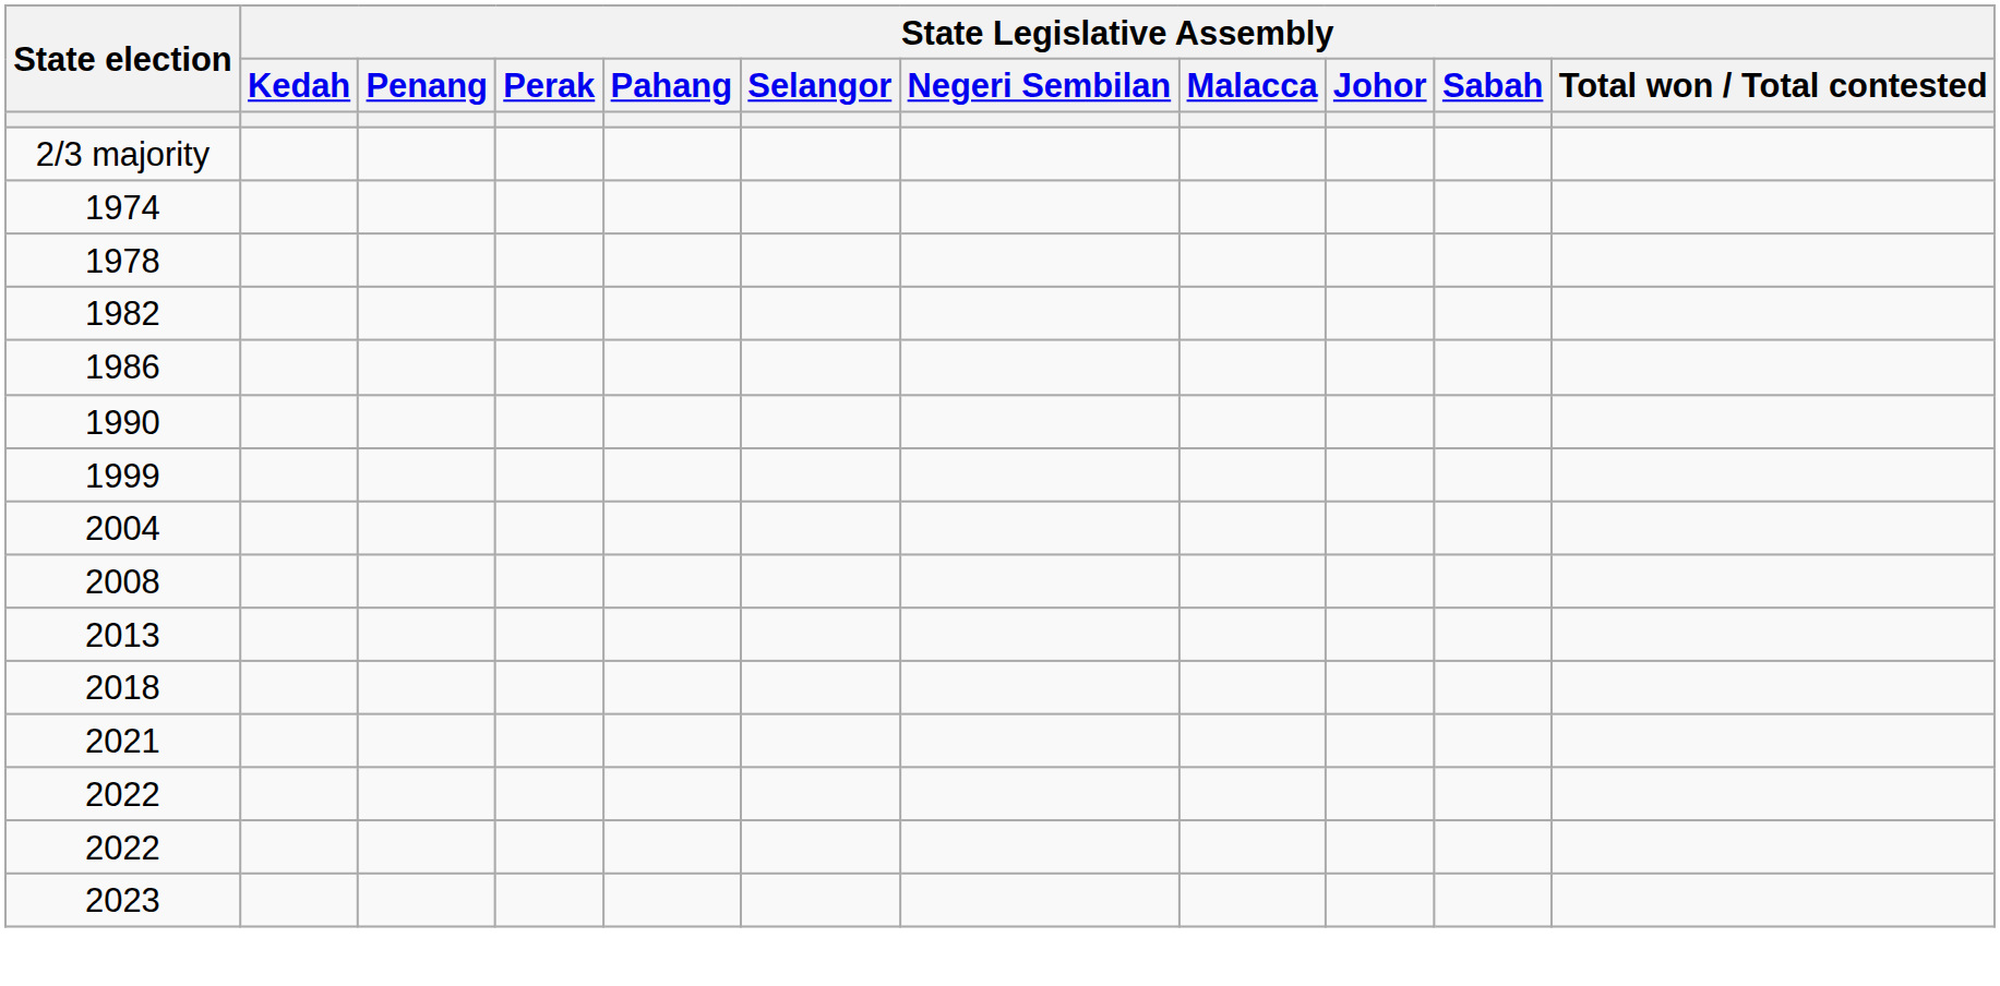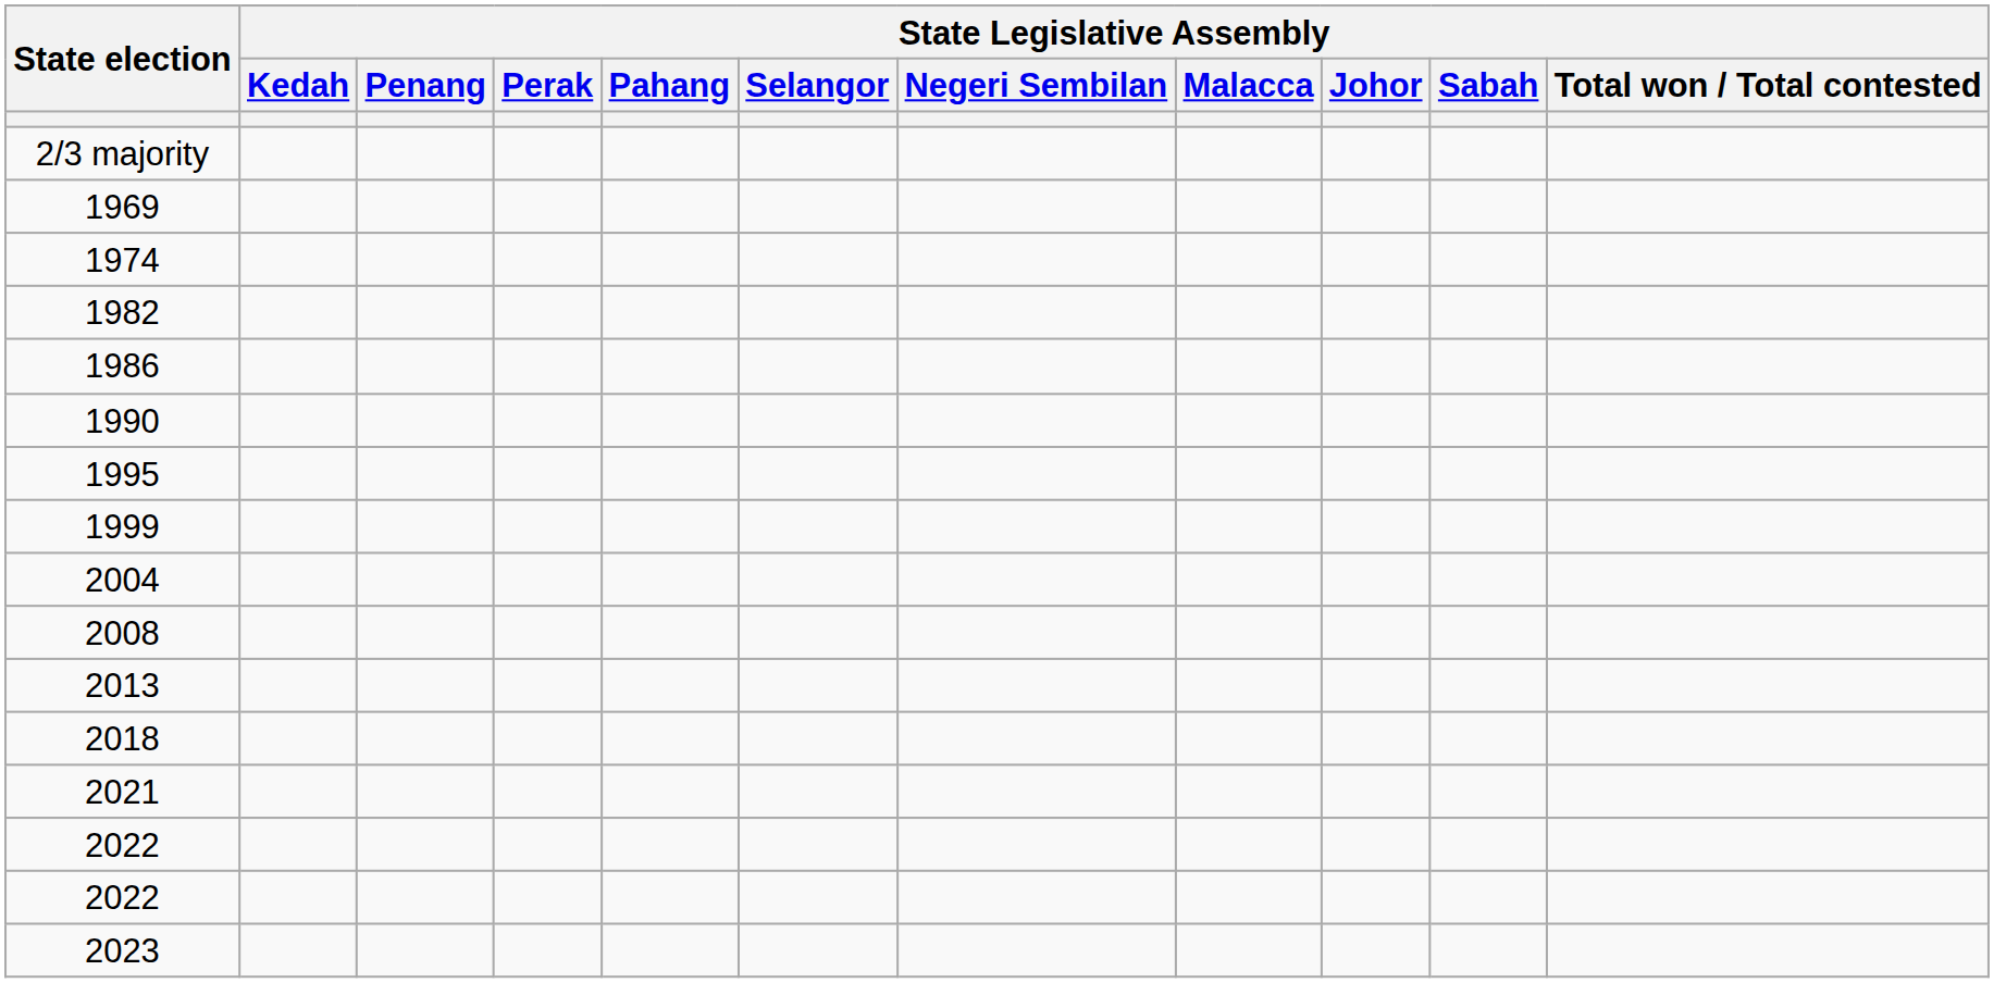 <table class="wikitable sortable" style="text-align:center; font-size:95%">
 <tr>
 <th rowspan="2">State election</th>
 <th colspan="10">State Legislative Assembly</th>
 </tr>
 <tr>
 <th><a href='#'>Kedah</a></th>
 <th><a href='#'>Penang</a></th>
 <th><a href='#'>Perak</a></th>
 <th><a href='#'>Pahang</a></th>
 <th><a href='#'>Selangor</a></th>
 <th><a href='#'>Negeri Sembilan</a></th>
 <th><a href='#'>Malacca</a></th>
 <th><a href='#'>Johor</a></th>
 <th><a href='#'>Sabah</a></th>
 <th>Total won / Total contested</th>
 </tr>
 <tr>
 <th></th>
 <th></th>
 <th></th>
 <th></th>
 <th></th>
 <th></th>
 <th></th>
 <th></th>
 <th></th>
 <th></th>
 <th></th>
 </tr>
 <tr>
 <td>2/3 majority</td>
 <td></td>
 <td></td>
 <td></td>
 <td></td>
 <td></td>
 <td></td>
 <td></td>
 <td></td>
 <td></td>
 <td></td>
 </tr>
 <tr>
-<td>1974</td>
+<td>1969</td>
 <td></td>
 <td></td>
 <td></td>
 <td></td>
 <td></td>
 <td></td>
 <td></td>
 <td></td>
 <td></td>
 <td></td>
 </tr>
 <tr>
-<td>1978</td>
+<td>1974</td>
 <td></td>
 <td></td>
 <td></td>
 <td></td>
 <td></td>
 <td></td>
 <td></td>
 <td></td>
 <td></td>
 <td></td>
 </tr>
 <tr>
 <td>1982</td>
 <td></td>
 <td></td>
 <td></td>
 <td></td>
 <td></td>
 <td></td>
 <td></td>
 <td></td>
 <td></td>
 <td></td>
 </tr>
 <tr>
 <td>1986</td>
 <td></td>
 <td></td>
 <td></td>
 <td></td>
 <td></td>
 <td></td>
 <td></td>
 <td></td>
 <td></td>
 <td></td>
 </tr>
 <tr>
 <td>1990</td>
+<td></td>
+<td></td>
+<td></td>
+<td></td>
+<td></td>
+<td></td>
+<td></td>
+<td></td>
+<td></td>
+<td></td>
+</tr>
+<tr>
+<td>1995</td>
 <td></td>
 <td></td>
 <td></td>
 <td></td>
 <td></td>
 <td></td>
 <td></td>
 <td></td>
 <td></td>
 <td></td>
 </tr>
 <tr>
 <td>1999</td>
 <td></td>
 <td></td>
 <td></td>
 <td></td>
 <td></td>
 <td></td>
 <td></td>
 <td></td>
 <td></td>
 <td></td>
 </tr>
 <tr>
 <td>2004</td>
 <td></td>
 <td></td>
 <td></td>
 <td></td>
 <td></td>
 <td></td>
 <td></td>
 <td></td>
 <td></td>
 <td></td>
 </tr>
 <tr>
 <td>2008</td>
 <td></td>
 <td></td>
 <td></td>
 <td></td>
 <td></td>
 <td></td>
 <td></td>
 <td></td>
 <td></td>
 <td></td>
 </tr>
 <tr>
 <td>2013</td>
 <td></td>
 <td></td>
 <td></td>
 <td></td>
 <td></td>
 <td></td>
 <td></td>
 <td></td>
 <td></td>
 <td></td>
 </tr>
 <tr>
 <td>2018</td>
 <td></td>
 <td></td>
 <td></td>
 <td></td>
 <td></td>
 <td></td>
 <td></td>
 <td></td>
 <td></td>
 <td></td>
 </tr>
 <tr>
 <td>2021</td>
 <td></td>
 <td></td>
 <td></td>
 <td></td>
 <td></td>
 <td></td>
 <td></td>
 <td></td>
 <td></td>
 <td></td>
 </tr>
 <tr>
 <td>2022</td>
 <td></td>
 <td></td>
 <td></td>
 <td></td>
 <td></td>
 <td></td>
 <td></td>
 <td></td>
 <td></td>
 <td></td>
 </tr>
 <tr>
 <td>2022</td>
 <td></td>
 <td></td>
 <td></td>
 <td></td>
 <td></td>
 <td></td>
 <td></td>
 <td></td>
 <td></td>
 <td></td>
 </tr>
 <tr>
 <td>2023</td>
 <td></td>
 <td></td>
 <td></td>
 <td></td>
 <td></td>
 <td></td>
 <td></td>
 <td></td>
 <td></td>
 <td></td>
 </tr>
 </table>
